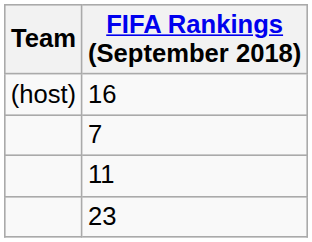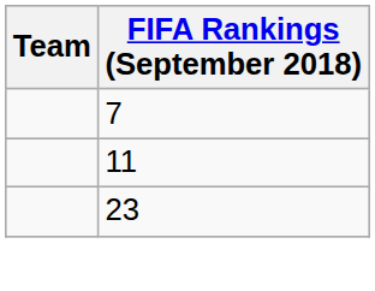 <table class="wikitable sortable" style="text-align: left;">
 <tr>
 <th>Team</th>
 <th><a href='#'>FIFA Rankings</a><br>(September 2018)</th>
-</tr>
-<tr>
-<td> (host)</td>
-<td>16</td>
 </tr>
 <tr>
 <td></td>
 <td>7</td>
 </tr>
 <tr>
 <td></td>
 <td>11</td>
 </tr>
 <tr>
 <td></td>
 <td>23</td>
 </tr>
 </table>
